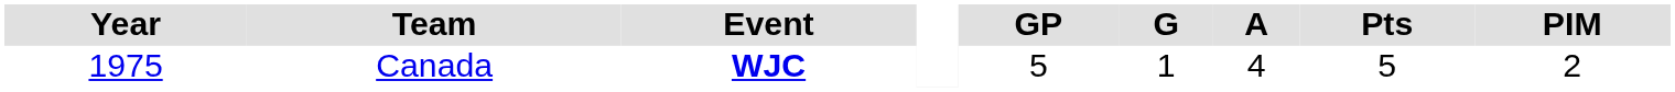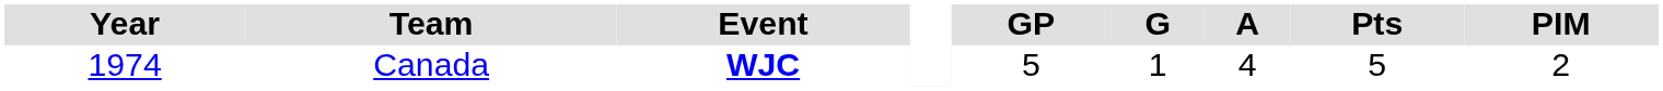 <table border="0" cellpadding="1" cellspacing="0" style="text-align:center; width:50em">
 <tr ALIGN="center" bgcolor="#e0e0e0">
 <th>Year</th>
 <th>Team</th>
 <th>Event</th>
 <th rowspan="99" bgcolor="#ffffff"> </th>
 <th>GP</th>
 <th>G</th>
 <th>A</th>
 <th>Pts</th>
 <th>PIM</th>
 </tr>
 <tr>
-<td><a href='#'>1975</a></td>
+<td><a href='#'>1974</a></td>
 <td><a href='#'>Canada</a></td>
 <td><strong><a href='#'>WJC</a></strong></td>
 <td>5</td>
 <td>1</td>
 <td>4</td>
 <td>5</td>
 <td>2</td>
 </tr>
 </table>
